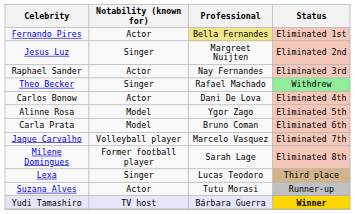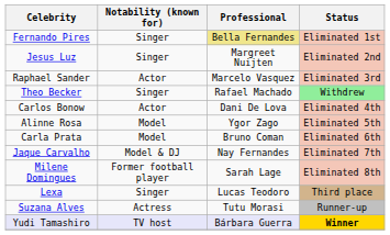 <table class= "wikitable sortable" style="text-align: center; margin:1em auto;">
 <tr>
 <th width=125>Celebrity</th>
 <th width=150>Notability (known for)</th>
 <th width=125>Professional</th>
 <th width=115>Status</th>
 </tr>
 <tr>
 <td><a href='#'>Fernando Pires</a></td>
-<td>Actor</td>
+<td>Singer</td>
 <td style="background: khaki;">Bella Fernandes</td>
 <td bgcolor="F4C7B8">Eliminated 1st <br> </td>
 </tr>
 <tr>
 <td><a href='#'>Jesus Luz</a></td>
 <td>Singer</td>
 <td>Margreet Nuijten</td>
 <td bgcolor="F4C7B8">Eliminated 2nd <br> </td>
 </tr>
 <tr>
 <td>Raphael Sander</td>
 <td>Actor</td>
-<td>Nay Fernandes</td>
+<td>Marcelo Vasquez</td>
 <td bgcolor="F4C7B8">Eliminated 3rd <br> </td>
 </tr>
 <tr>
 <td><a href='#'>Theo Becker</a></td>
 <td>Singer</td>
 <td>Rafael Machado</td>
 <td bgcolor="90EE9B">Withdrew <br> </td>
 </tr>
 <tr>
 <td>Carlos Bonow</td>
 <td>Actor</td>
 <td>Dani De Lova</td>
 <td bgcolor="F4C7B8">Eliminated 4th <br> </td>
 </tr>
 <tr>
 <td>Alinne Rosa</td>
 <td>Model</td>
 <td>Ygor Zago</td>
 <td bgcolor="F4C7B8">Eliminated 5th <br> </td>
 </tr>
 <tr>
 <td>Carla Prata</td>
 <td>Model</td>
 <td>Bruno Coman</td>
 <td bgcolor="F4C7B8">Eliminated 6th <br> </td>
 </tr>
 <tr>
 <td><a href='#'>Jaque Carvalho</a></td>
-<td>Volleyball player</td>
-<td>Marcelo Vasquez</td>
+<td>Model & DJ</td>
+<td>Nay Fernandes</td>
 <td bgcolor="F4C7B8">Eliminated 7th <br> </td>
 </tr>
 <tr>
 <td><a href='#'>Milene Domingues</a></td>
 <td>Former football player</td>
 <td>Sarah Lage</td>
 <td bgcolor="F4C7B8">Eliminated 8th <br> </td>
 </tr>
 <tr>
 <td><a href='#'>Lexa</a></td>
 <td>Singer</td>
 <td>Lucas Teodoro</td>
 <td bgcolor="D2B48C">Third place <br> </td>
 </tr>
 <tr>
 <td><a href='#'>Suzana Alves</a></td>
-<td>Actor</td>
+<td>Actress</td>
 <td>Tutu Morasi</td>
 <td bgcolor="C0C0C0">Runner-up <br> </td>
 </tr>
 <tr>
 <td bgcolor="E6E6FA">Yudi Tamashiro</td>
 <td bgcolor="E6E6FA">TV host</td>
 <td bgcolor="E6E6FA">Bárbara Guerra</td>
 <td bgcolor="FFD700"><strong>Winner</strong> <br> </td>
 </tr>
 <tr>
 </tr>
 </table>
